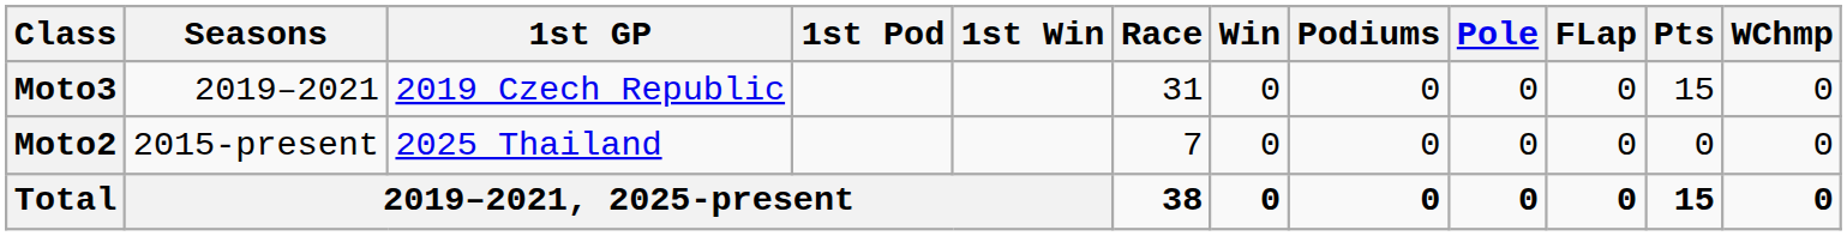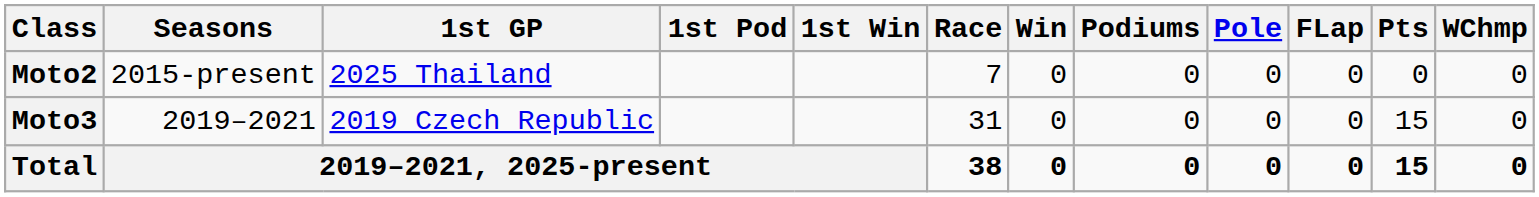 <table class="wikitable" style="text-align:right;">
 <tr>
 <th>Class</th>
 <th>Seasons</th>
 <th>1st GP</th>
 <th>1st Pod</th>
 <th>1st Win</th>
 <th>Race</th>
 <th>Win</th>
 <th>Podiums</th>
 <th><a href='#'>Pole</a></th>
 <th>FLap</th>
 <th>Pts</th>
 <th>WChmp</th>
 </tr>
 <tr>
+<th>Moto2</th>
+<td>2015-present</td>
+<td style="text-align:left;"><a href='#'>2025 Thailand</a></td>
+<td style="text-align:left;"></td>
+<td style="text-align:left;"></td>
+<td>7</td>
+<td>0</td>
+<td>0</td>
+<td>0</td>
+<td>0</td>
+<td>0</td>
+<td>0</td>
+</tr>
+<tr>
 <th>Moto3</th>
 <td>2019–2021</td>
 <td style="text-align:left;"><a href='#'>2019 Czech Republic</a></td>
 <td style="text-align:left;"></td>
 <td style="text-align:left;"></td>
 <td>31</td>
 <td>0</td>
 <td>0</td>
 <td>0</td>
 <td>0</td>
 <td>15</td>
 <td>0</td>
 </tr>
 <tr>
-<th>Moto2</th>
-<td>2015-present</td>
-<td style="text-align:left;"><a href='#'>2025 Thailand</a></td>
-<td style="text-align:left;"></td>
-<td style="text-align:left;"></td>
-<td>7</td>
-<td>0</td>
-<td>0</td>
-<td>0</td>
-<td>0</td>
-<td>0</td>
-<td>0</td>
-</tr>
-<tr>
 <th>Total</th>
 <th colspan="4">2019–2021, 2025-present</th>
 <td><strong>38</strong></td>
 <td><strong>0</strong></td>
 <td><strong>0</strong></td>
 <td><strong>0</strong></td>
 <td><strong>0</strong></td>
 <td><strong>15</strong></td>
 <td><strong>0</strong></td>
 </tr>
 </table>
